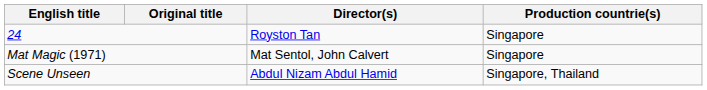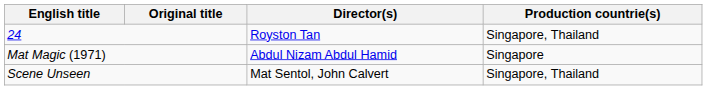 <table class="sortable wikitable" style="width:100%; margin-bottom:4px">
 <tr>
 <th scope="col">English title</th>
 <th scope="col">Original title</th>
 <th scope="col">Director(s)</th>
 <th scope="col">Production countrie(s)</th>
 </tr>
 <tr>
 <td colspan="2"><em><a href='#'>24</a></em></td>
 <td><a href='#'>Royston Tan</a></td>
-<td>Singapore</td>
+<td>Singapore, Thailand</td>
 </tr>
 <tr>
 <td colspan="2"><em>Mat Magic</em> (1971)</td>
-<td>Mat Sentol, John Calvert</td>
+<td><a href='#'>Abdul Nizam Abdul Hamid</a></td>
 <td>Singapore</td>
 </tr>
 <tr>
 <td colspan="2"><em>Scene Unseen</em></td>
-<td><a href='#'>Abdul Nizam Abdul Hamid</a></td>
+<td>Mat Sentol, John Calvert</td>
 <td>Singapore, Thailand</td>
 </tr>
 </table>
